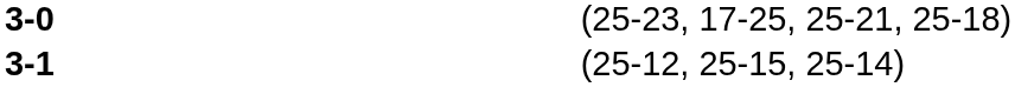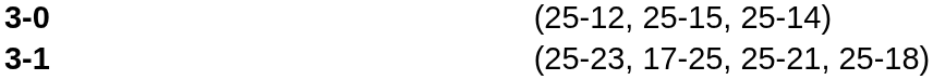 <table width=100% cellspacing=1>
 <tr>
 <th width=20%></th>
 <th width=12%></th>
 <th width=20%></th>
 <th width=33%></th>
 <td></td>
 </tr>
 <tr style=font-size:90%>
 <td align=right></td>
 <td align=center><strong>3-0</strong></td>
 <td></td>
-<td>(25-23, 17-25, 25-21, 25-18)</td>
+<td>(25-12, 25-15, 25-14)</td>
 <td></td>
 </tr>
 <tr style=font-size:90%>
 <td align=right></td>
 <td align=center><strong>3-1</strong></td>
 <td></td>
-<td>(25-12, 25-15, 25-14)</td>
+<td>(25-23, 17-25, 25-21, 25-18)</td>
 </tr>
 </table>
